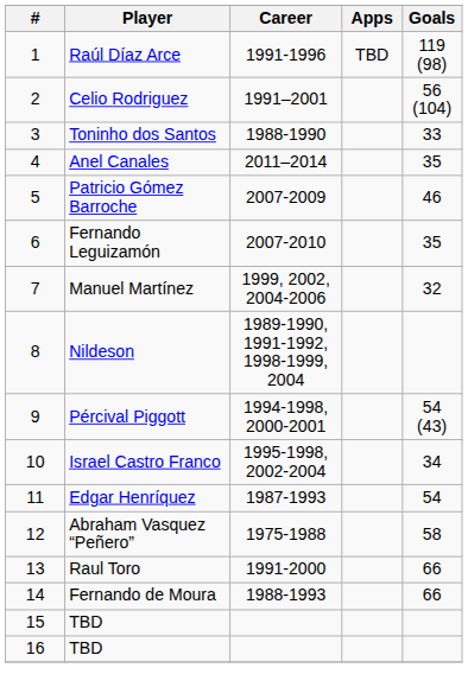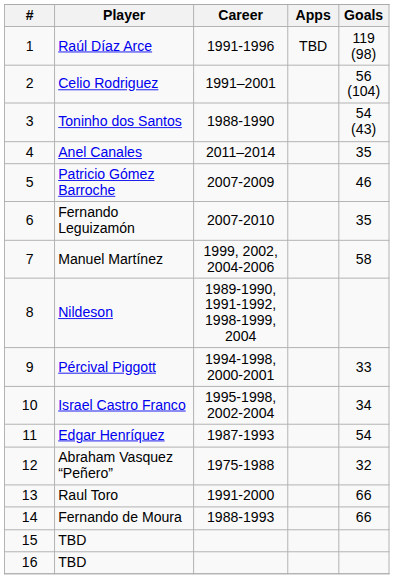 <table class="wikitable" style="text-align: center;">
 <tr>
 </tr>
 <tr>
 <th width=50px>#</th>
 <th width=150px>Player</th>
 <th width=100px>Career</th>
 <th width=50px>Apps</th>
 <th width=50px>Goals</th>
 </tr>
 <tr>
 <td>1</td>
 <td align=left> <a href='#'>Raúl Díaz Arce</a></td>
 <td>1991-1996</td>
 <td>TBD</td>
 <td>119 (98)</td>
 </tr>
 <tr>
 <td>2</td>
 <td align=left>  <a href='#'>Celio Rodriguez</a></td>
 <td>1991–2001</td>
 <td></td>
 <td>56 (104)</td>
 </tr>
 <tr>
 <td>3</td>
 <td align=left> <a href='#'>Toninho dos Santos</a></td>
 <td>1988-1990</td>
 <td></td>
-<td>33</td>
+<td>54 (43)</td>
 </tr>
 <tr>
 <td>4</td>
 <td align=left> <a href='#'>Anel Canales</a></td>
 <td>2011–2014</td>
 <td></td>
 <td>35</td>
 </tr>
 <tr>
 <td>5</td>
 <td align=left> <a href='#'>Patricio Gómez Barroche</a></td>
 <td>2007-2009</td>
 <td></td>
 <td>46</td>
 </tr>
 <tr>
 <td>6</td>
 <td align=left> Fernando Leguizamón</td>
 <td>2007-2010</td>
 <td></td>
 <td>35</td>
 </tr>
 <tr>
 <td>7</td>
 <td align=left> Manuel Martínez</td>
 <td>1999, 2002, 2004-2006</td>
 <td></td>
-<td>32</td>
+<td>58</td>
 </tr>
 <tr>
 <td>8</td>
 <td align=left>  <a href='#'>Nildeson</a></td>
 <td>1989-1990, 1991-1992, 1998-1999, 2004</td>
 <td></td>
 <td></td>
 </tr>
 <tr>
 <td>9</td>
 <td align=left> <a href='#'>Pércival Piggott</a></td>
 <td>1994-1998, 2000-2001</td>
 <td></td>
-<td>54 (43)</td>
+<td>33</td>
 </tr>
 <tr>
 <td>10</td>
 <td align=left>  <a href='#'>Israel Castro Franco</a></td>
 <td>1995-1998, 2002-2004</td>
 <td></td>
 <td>34</td>
 </tr>
 <tr>
 <td>11</td>
 <td align=left> <a href='#'>Edgar Henríquez</a></td>
 <td>1987-1993</td>
 <td></td>
 <td>54</td>
 </tr>
 <tr>
 <td>12</td>
 <td align=left> Abraham Vasquez “Peñero”</td>
 <td>1975-1988</td>
 <td></td>
-<td>58</td>
+<td>32</td>
 </tr>
 <tr>
 <td>13</td>
 <td align=left> Raul Toro</td>
 <td>1991-2000</td>
 <td></td>
 <td>66</td>
 </tr>
 <tr>
 <td>14</td>
 <td align=left> Fernando de Moura</td>
 <td>1988-1993</td>
 <td></td>
 <td>66</td>
 </tr>
 <tr>
 <td>15</td>
 <td align=left>TBD</td>
 <td></td>
 <td></td>
 <td></td>
 </tr>
 <tr>
 <td>16</td>
 <td align=left>TBD</td>
 <td></td>
 <td></td>
 <td></td>
 </tr>
 <tr>
 </tr>
 </table>
